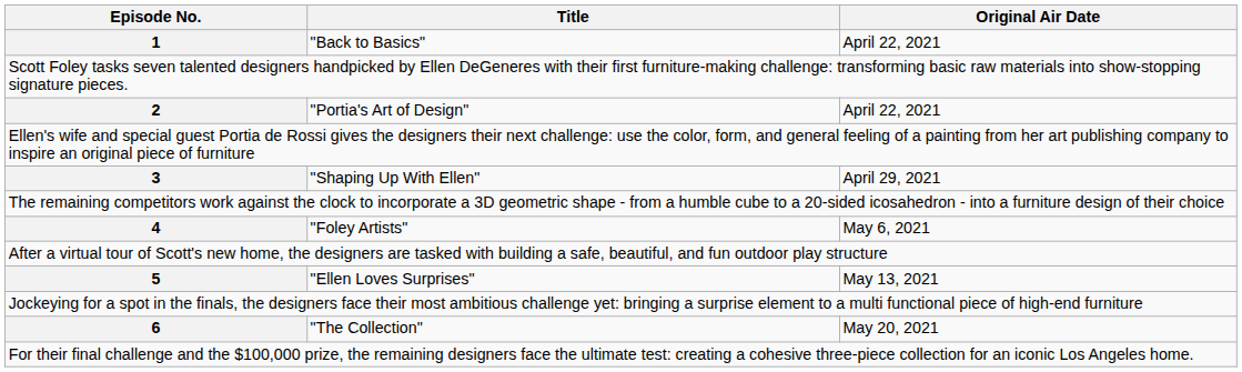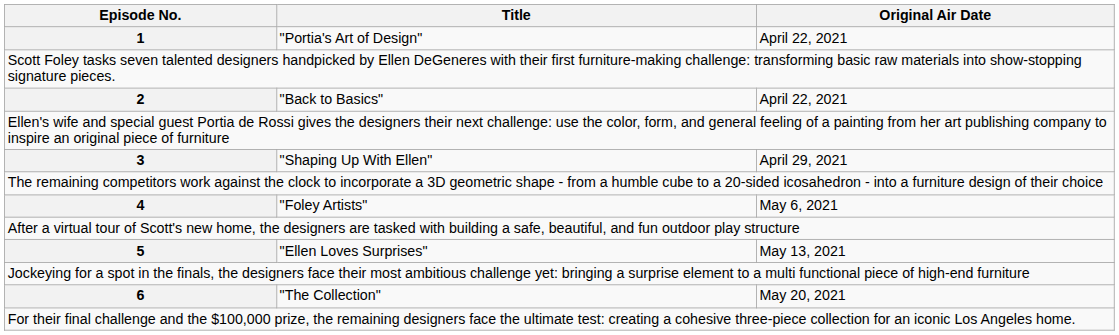 <table class="wikitable">
 <tr>
 <th>Episode No.</th>
 <th>Title</th>
 <th>Original Air Date</th>
 </tr>
 <tr>
 <th>1</th>
-<td>"Back to Basics"</td>
+<td>"Portia's Art of Design"</td>
 <td>April 22, 2021</td>
 </tr>
 <tr>
 <td colspan="3">Scott Foley tasks seven talented designers handpicked by Ellen DeGeneres with their first furniture-making challenge: transforming basic raw materials into show-stopping signature pieces.</td>
 </tr>
 <tr>
 <th>2</th>
-<td>"Portia's Art of Design"</td>
+<td>"Back to Basics"</td>
 <td>April 22, 2021</td>
 </tr>
 <tr>
 <td colspan="3">Ellen's wife and special guest Portia de Rossi gives the designers their next challenge: use the color, form, and general feeling of a painting from her art publishing company to inspire an original piece of furniture</td>
 </tr>
 <tr>
 <th>3</th>
 <td>"Shaping Up With Ellen"</td>
 <td>April 29, 2021</td>
 </tr>
 <tr>
 <td colspan="3">The remaining competitors work against the clock to incorporate a 3D geometric shape - from a humble cube to a 20-sided icosahedron - into a furniture design of their choice</td>
 </tr>
 <tr>
 <th>4</th>
 <td>"Foley Artists"</td>
 <td>May 6, 2021</td>
 </tr>
 <tr>
 <td colspan="3">After a virtual tour of Scott's new home, the designers are tasked with building a safe, beautiful, and fun outdoor play structure</td>
 </tr>
 <tr>
 <th>5</th>
 <td>"Ellen Loves Surprises"</td>
 <td>May 13, 2021</td>
 </tr>
 <tr>
 <td colspan="3">Jockeying for a spot in the finals, the designers face their most ambitious challenge yet: bringing a surprise element to a multi functional piece of high-end furniture</td>
 </tr>
 <tr>
 <th>6</th>
 <td>"The Collection"</td>
 <td>May 20, 2021</td>
 </tr>
 <tr>
 <td colspan="3">For their final challenge and the $100,000 prize, the remaining designers face the ultimate test: creating a cohesive three-piece collection for an iconic Los Angeles home.</td>
 </tr>
 </table>
